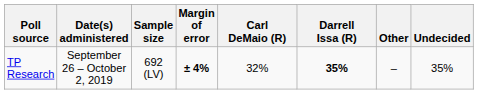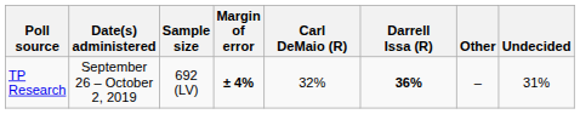 <table class="wikitable" style="font-size:90%;text-align:center;">
 <tr valign=bottom>
 <th>Poll source</th>
 <th>Date(s)<br>administered</th>
 <th>Sample<br>size</th>
 <th>Margin<br>of error</th>
 <th style="width:105px;">Carl<br>DeMaio (R)</th>
 <th style="width:105px;">Darrell<br>Issa (R)</th>
 <th>Other</th>
 <th>Undecided</th>
 </tr>
 <tr>
 <td style="text-align:left;"><a href='#'>TP Research</a></td>
 <td>September 26 – October 2, 2019</td>
 <td>692 (LV)</td>
 <td><strong>± 4%</strong></td>
 <td>32%</td>
-<td><strong>35%</strong></td>
+<td><strong>36%</strong></td>
 <td>–</td>
-<td>35%</td>
+<td>31%</td>
 </tr>
 </table>
